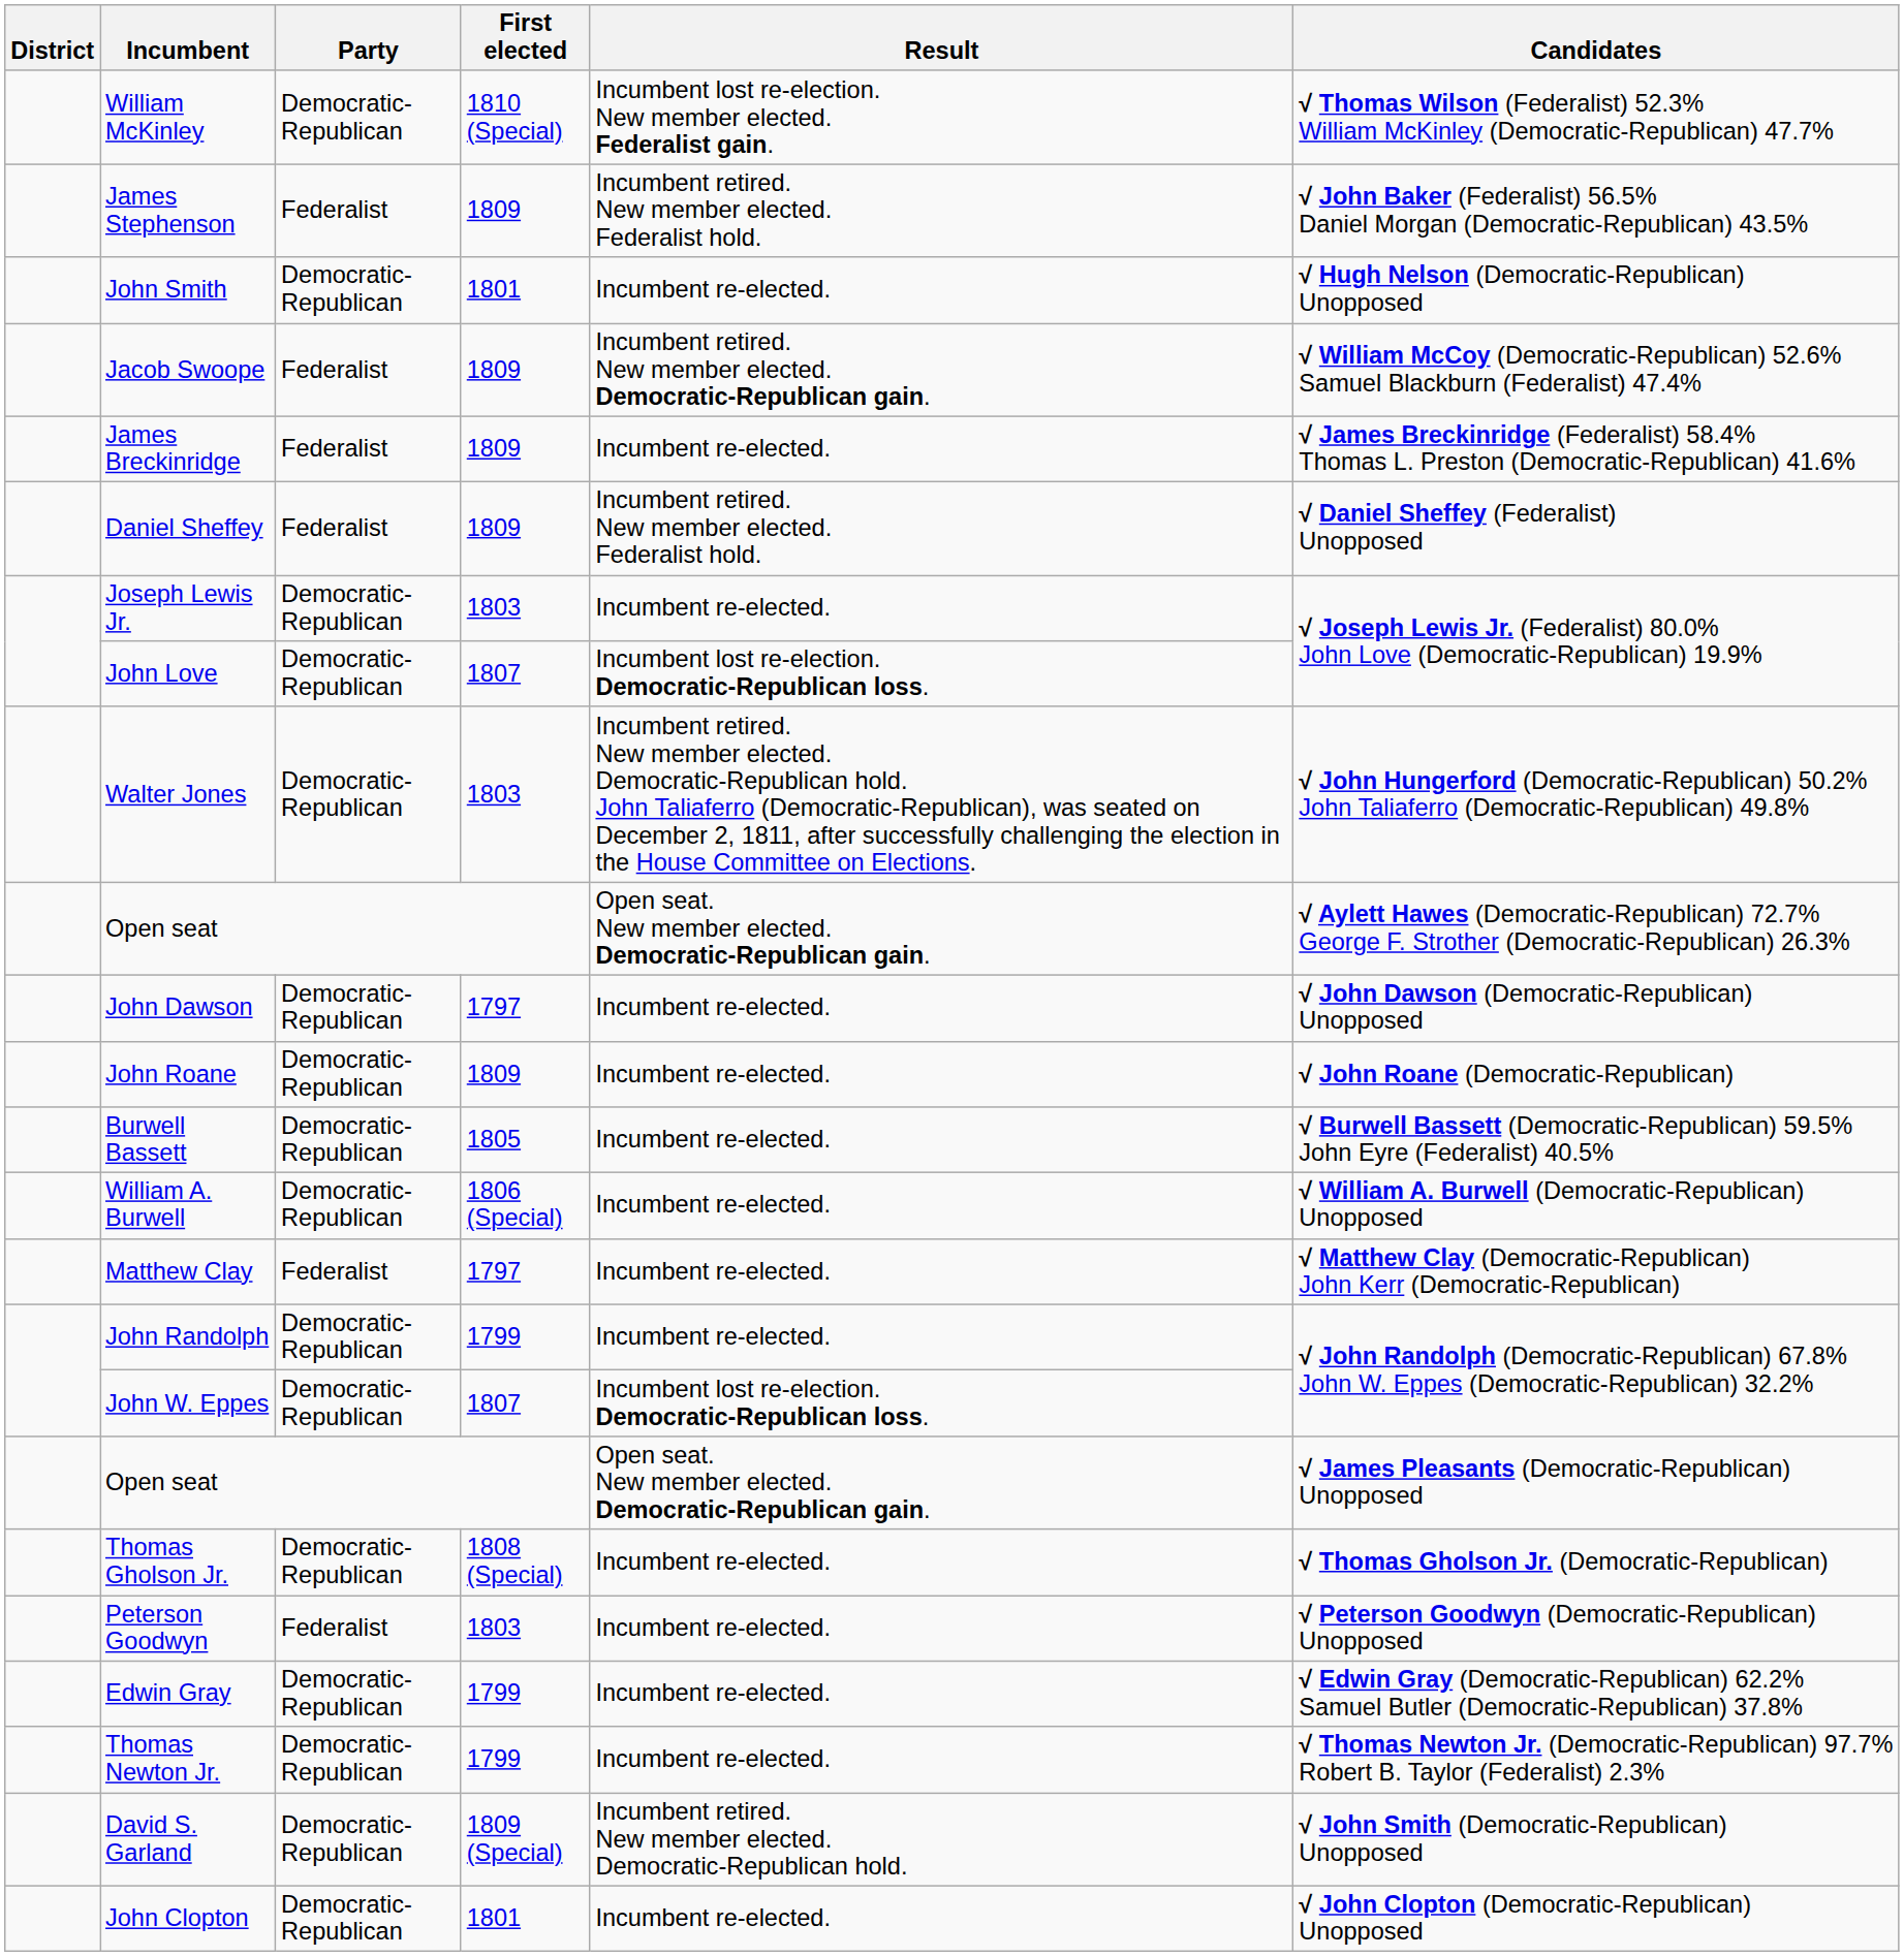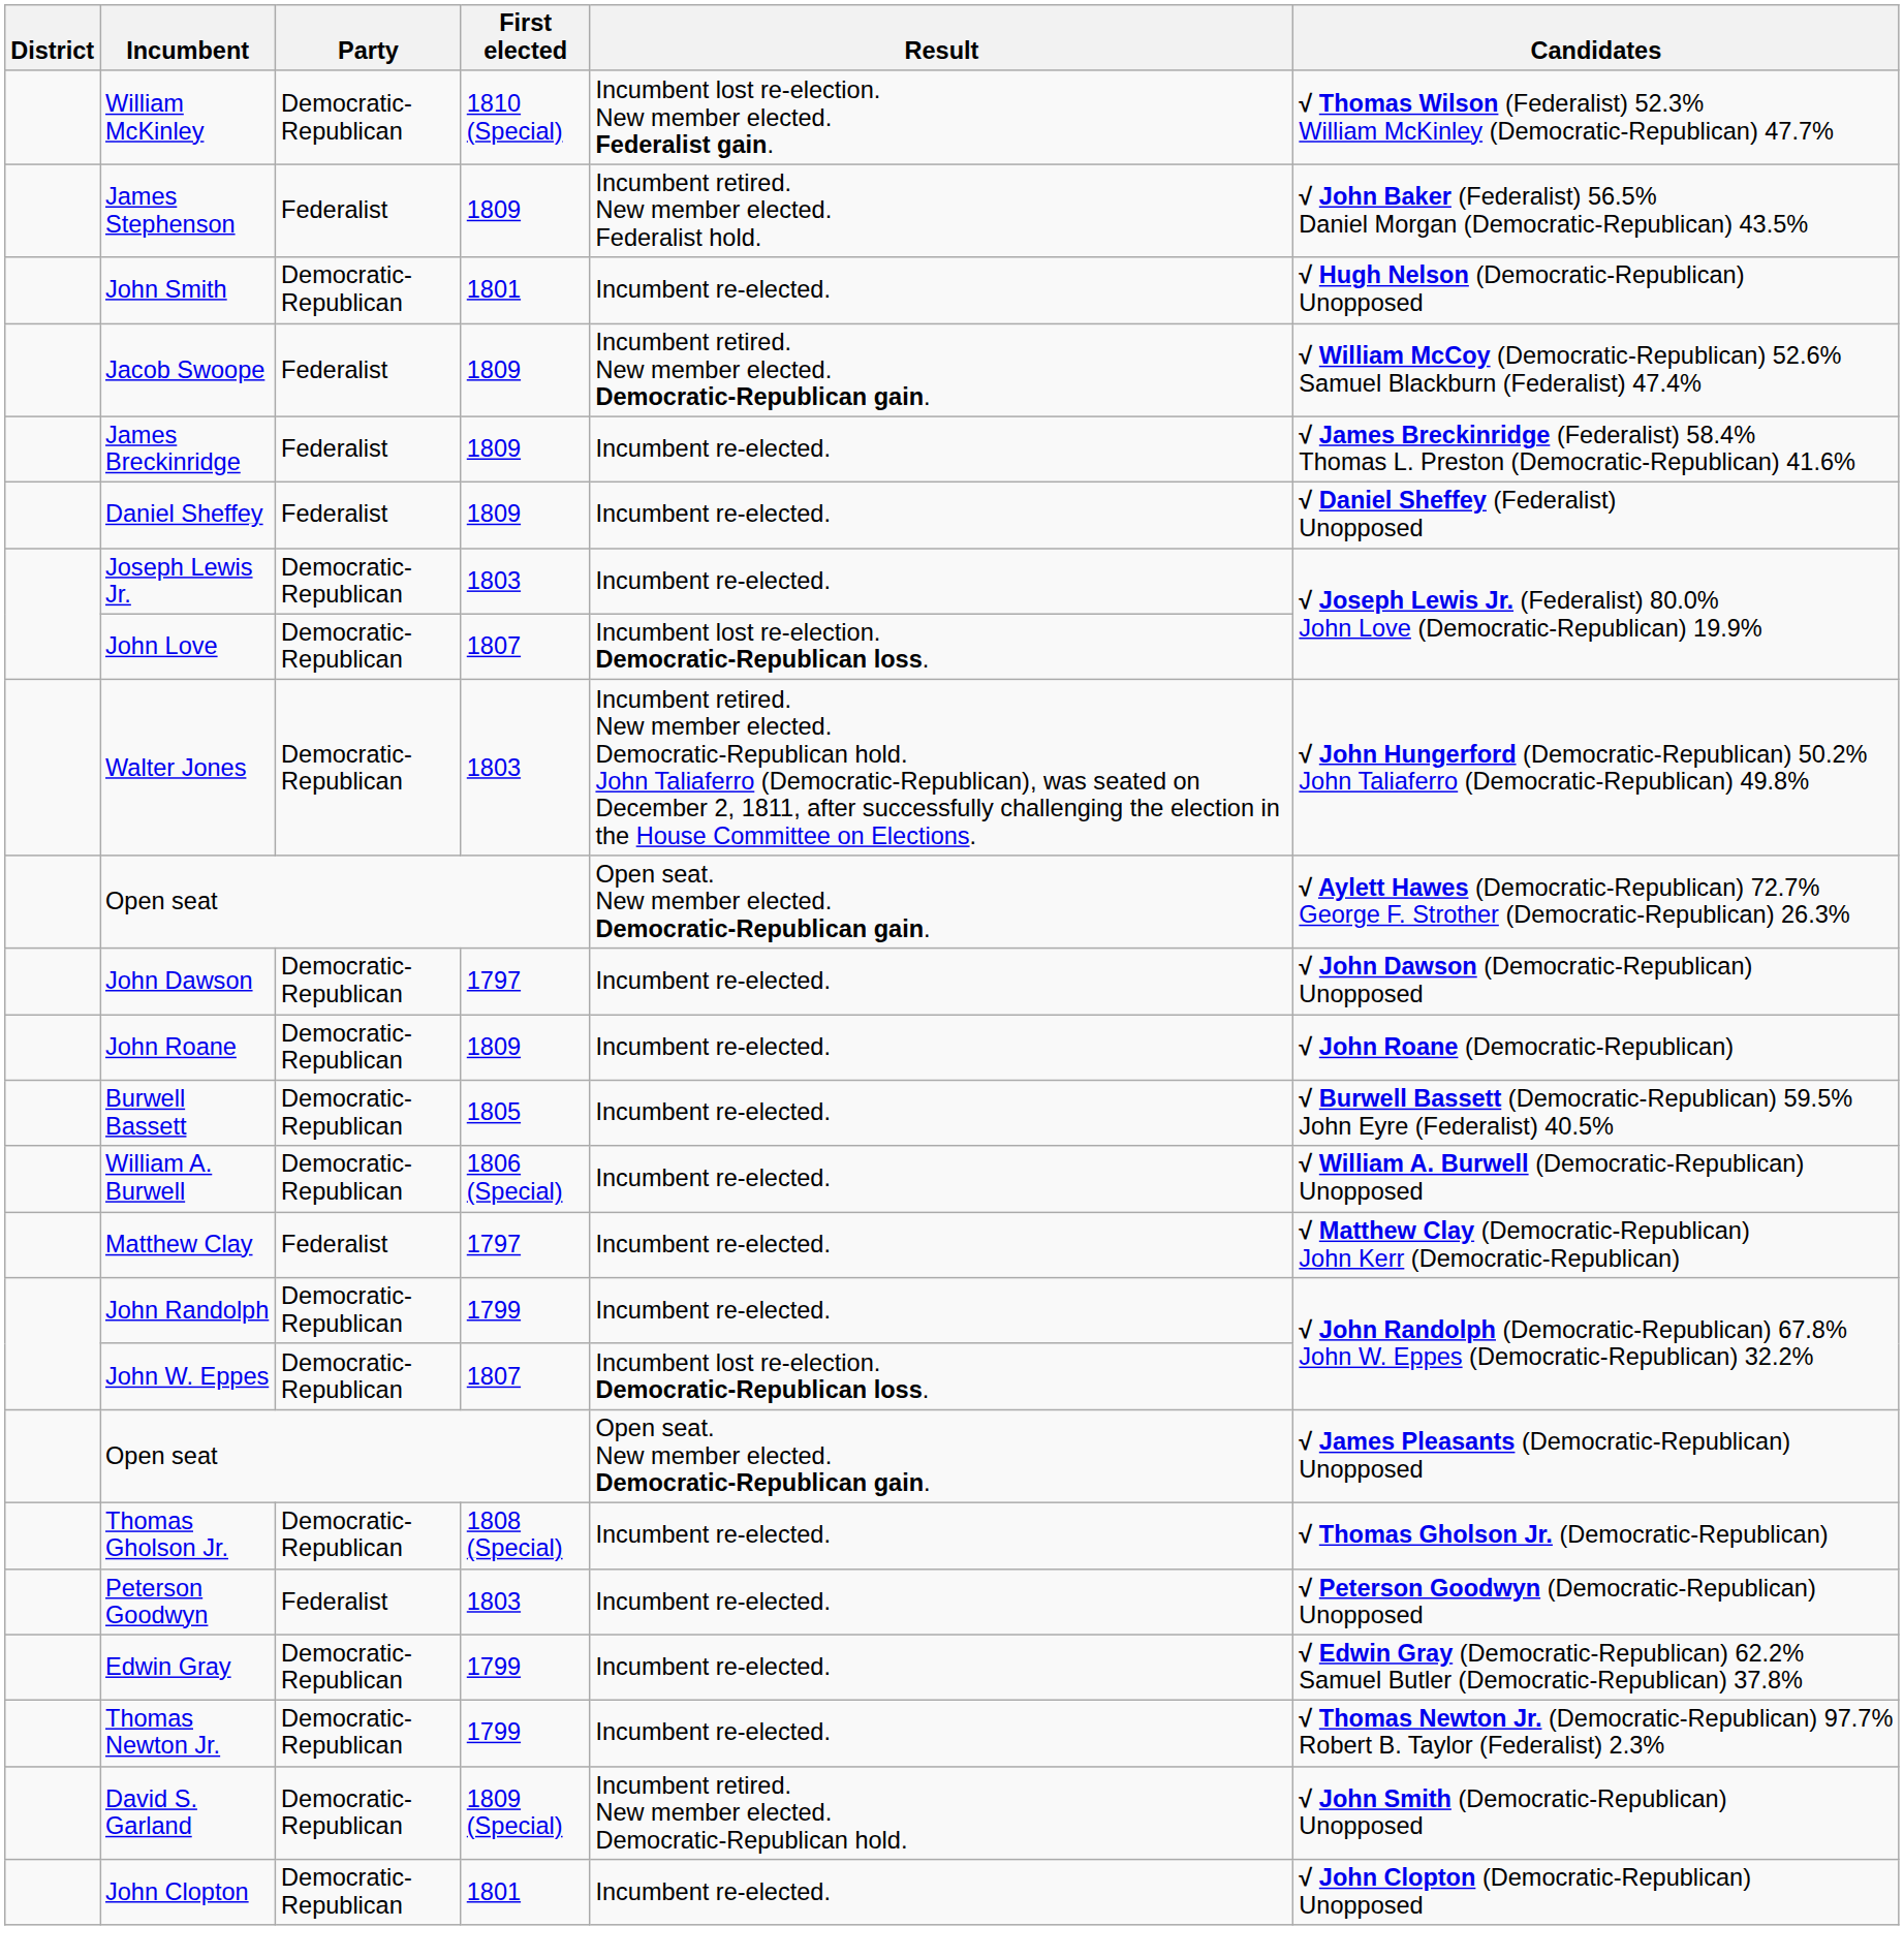 <table class=wikitable>
 <tr valign=bottom>
 <th>District</th>
 <th>Incumbent</th>
 <th>Party</th>
 <th>First<br>elected</th>
 <th>Result</th>
 <th>Candidates</th>
 </tr>
 <tr>
 <td></td>
 <td><a href='#'>William McKinley</a></td>
 <td>Democratic-Republican</td>
 <td><a href='#'>1810 (Special)</a></td>
 <td>Incumbent lost re-election.<br>New member elected.<br><strong>Federalist gain</strong>.</td>
 <td nowrap><strong>√ <a href='#'>Thomas Wilson</a></strong> (Federalist) 52.3%<br><a href='#'>William McKinley</a> (Democratic-Republican) 47.7%</td>
 </tr>
 <tr>
 <td></td>
 <td><a href='#'>James Stephenson</a></td>
 <td>Federalist</td>
 <td><a href='#'>1809</a></td>
 <td>Incumbent retired.<br>New member elected.<br>Federalist hold.</td>
 <td nowrap><strong>√ <a href='#'>John Baker</a></strong> (Federalist) 56.5%<br>Daniel Morgan (Democratic-Republican) 43.5%</td>
 </tr>
 <tr>
 <td></td>
 <td><a href='#'>John Smith</a></td>
 <td>Democratic-Republican</td>
 <td><a href='#'>1801</a></td>
 <td>Incumbent re-elected.</td>
 <td nowrap><strong>√ <a href='#'>Hugh Nelson</a></strong> (Democratic-Republican)<br>Unopposed</td>
 </tr>
 <tr>
 <td></td>
 <td><a href='#'>Jacob Swoope</a></td>
 <td>Federalist</td>
 <td><a href='#'>1809</a></td>
 <td>Incumbent retired.<br>New member elected.<br><strong>Democratic-Republican gain</strong>.</td>
 <td nowrap><strong>√ <a href='#'>William McCoy</a></strong> (Democratic-Republican) 52.6%<br>Samuel Blackburn (Federalist) 47.4%</td>
 </tr>
 <tr>
 <td></td>
 <td><a href='#'>James Breckinridge</a></td>
 <td>Federalist</td>
 <td><a href='#'>1809</a></td>
 <td>Incumbent re-elected.</td>
 <td nowrap><strong>√ <a href='#'>James Breckinridge</a></strong> (Federalist) 58.4%<br>Thomas L. Preston (Democratic-Republican) 41.6%</td>
 </tr>
 <tr>
 <td></td>
 <td><a href='#'>Daniel Sheffey</a></td>
 <td>Federalist</td>
 <td><a href='#'>1809</a></td>
-<td>Incumbent retired.<br>New member elected.<br>Federalist hold.</td>
+<td>Incumbent re-elected.</td>
 <td nowrap><strong>√ <a href='#'>Daniel Sheffey</a></strong> (Federalist)<br>Unopposed</td>
 </tr>
 <tr>
 <td rowspan=2></td>
 <td><a href='#'>Joseph Lewis Jr.</a></td>
 <td>Democratic-Republican</td>
 <td><a href='#'>1803</a></td>
 <td>Incumbent re-elected.</td>
 <td rowspan=2><strong>√ <a href='#'>Joseph Lewis Jr.</a></strong> (Federalist) 80.0%<br><a href='#'>John Love</a> (Democratic-Republican) 19.9%</td>
 </tr>
 <tr>
 <td><a href='#'>John Love</a><br></td>
 <td>Democratic-Republican</td>
 <td><a href='#'>1807</a></td>
 <td>Incumbent lost re-election.<br><strong>Democratic-Republican loss</strong>.</td>
 </tr>
 <tr>
 <td></td>
 <td><a href='#'>Walter Jones</a></td>
 <td>Democratic-Republican</td>
 <td><a href='#'>1803</a></td>
 <td>Incumbent retired.<br>New member elected.<br>Democratic-Republican hold.<br><a href='#'>John Taliaferro</a> (Democratic-Republican), was seated on December 2, 1811, after successfully challenging the election in the <a href='#'>House Committee on Elections</a>.</td>
 <td nowrap><strong>√ <a href='#'>John Hungerford</a></strong> (Democratic-Republican) 50.2%<br><a href='#'>John Taliaferro</a> (Democratic-Republican) 49.8%</td>
 </tr>
 <tr>
 <td></td>
 <td colspan=3>Open seat</td>
 <td>Open seat.<br>New member elected.<br><strong>Democratic-Republican gain</strong>.</td>
 <td nowrap><strong>√ <a href='#'>Aylett Hawes</a></strong> (Democratic-Republican) 72.7%<br><a href='#'>George F. Strother</a> (Democratic-Republican) 26.3%</td>
 </tr>
 <tr>
 <td></td>
 <td><a href='#'>John Dawson</a></td>
 <td>Democratic-Republican</td>
 <td><a href='#'>1797</a></td>
 <td>Incumbent re-elected.</td>
 <td nowrap><strong>√ <a href='#'>John Dawson</a></strong> (Democratic-Republican)<br>Unopposed</td>
 </tr>
 <tr>
 <td></td>
 <td><a href='#'>John Roane</a></td>
 <td>Democratic-Republican</td>
 <td><a href='#'>1809</a></td>
 <td>Incumbent re-elected.</td>
 <td nowrap><strong>√ <a href='#'>John Roane</a></strong> (Democratic-Republican)</td>
 </tr>
 <tr>
 <td></td>
 <td><a href='#'>Burwell Bassett</a></td>
 <td>Democratic-Republican</td>
 <td><a href='#'>1805</a></td>
 <td>Incumbent re-elected.</td>
 <td nowrap><strong>√ <a href='#'>Burwell Bassett</a></strong> (Democratic-Republican) 59.5%<br>John Eyre (Federalist) 40.5%</td>
 </tr>
 <tr>
 <td></td>
 <td><a href='#'>William A. Burwell</a></td>
 <td>Democratic-Republican</td>
 <td><a href='#'>1806 (Special)</a></td>
 <td>Incumbent re-elected.</td>
 <td nowrap><strong>√ <a href='#'>William A. Burwell</a></strong> (Democratic-Republican)<br>Unopposed</td>
 </tr>
 <tr>
 <td></td>
 <td><a href='#'>Matthew Clay</a></td>
 <td>Federalist</td>
 <td><a href='#'>1797</a></td>
 <td>Incumbent re-elected.</td>
 <td nowrap><strong>√ <a href='#'>Matthew Clay</a></strong> (Democratic-Republican)<br><a href='#'>John Kerr</a> (Democratic-Republican)</td>
 </tr>
 <tr>
 <td rowspan=2></td>
 <td><a href='#'>John Randolph</a><br></td>
 <td>Democratic-Republican</td>
 <td><a href='#'>1799</a></td>
 <td>Incumbent re-elected.</td>
 <td rowspan=2 nowrap><strong>√ <a href='#'>John Randolph</a></strong> (Democratic-Republican) 67.8%<br><a href='#'>John W. Eppes</a> (Democratic-Republican) 32.2%</td>
 </tr>
 <tr>
 <td><a href='#'>John W. Eppes</a><br></td>
 <td>Democratic-Republican</td>
 <td><a href='#'>1807</a></td>
 <td>Incumbent lost re-election.<br><strong>Democratic-Republican loss</strong>.</td>
 </tr>
 <tr>
 <td></td>
 <td colspan=3>Open seat</td>
 <td>Open seat.<br>New member elected.<br><strong>Democratic-Republican gain</strong>.</td>
 <td nowrap><strong>√ <a href='#'>James Pleasants</a></strong> (Democratic-Republican)<br>Unopposed</td>
 </tr>
 <tr>
 <td></td>
 <td><a href='#'>Thomas Gholson Jr.</a></td>
 <td>Democratic-Republican</td>
 <td><a href='#'>1808 (Special)</a></td>
 <td>Incumbent re-elected.</td>
 <td nowrap><strong>√ <a href='#'>Thomas Gholson Jr.</a></strong> (Democratic-Republican)</td>
 </tr>
 <tr>
 <td></td>
 <td><a href='#'>Peterson Goodwyn</a></td>
 <td>Federalist</td>
 <td><a href='#'>1803</a></td>
 <td>Incumbent re-elected.</td>
 <td nowrap><strong>√ <a href='#'>Peterson Goodwyn</a></strong> (Democratic-Republican)<br>Unopposed</td>
 </tr>
 <tr>
 <td></td>
 <td><a href='#'>Edwin Gray</a></td>
 <td>Democratic-Republican</td>
 <td><a href='#'>1799</a></td>
 <td>Incumbent re-elected.</td>
 <td nowrap><strong>√ <a href='#'>Edwin Gray</a></strong> (Democratic-Republican) 62.2%<br>Samuel Butler (Democratic-Republican) 37.8%</td>
 </tr>
 <tr>
 <td></td>
 <td><a href='#'>Thomas Newton Jr.</a></td>
 <td>Democratic-Republican</td>
 <td><a href='#'>1799</a></td>
 <td>Incumbent re-elected.</td>
 <td nowrap><strong>√ <a href='#'>Thomas Newton Jr.</a></strong> (Democratic-Republican) 97.7%<br>Robert B. Taylor (Federalist) 2.3%</td>
 </tr>
 <tr>
 <td></td>
 <td><a href='#'>David S. Garland</a></td>
 <td>Democratic-Republican</td>
 <td><a href='#'>1809 (Special)</a></td>
 <td>Incumbent retired.<br>New member elected.<br>Democratic-Republican hold.</td>
 <td nowrap><strong>√ <a href='#'>John Smith</a></strong> (Democratic-Republican)<br>Unopposed</td>
 </tr>
 <tr>
 <td></td>
 <td><a href='#'>John Clopton</a></td>
 <td>Democratic-Republican</td>
 <td><a href='#'>1801</a></td>
 <td>Incumbent re-elected.</td>
 <td nowrap><strong>√ <a href='#'>John Clopton</a></strong> (Democratic-Republican)<br>Unopposed</td>
 </tr>
 </table>
